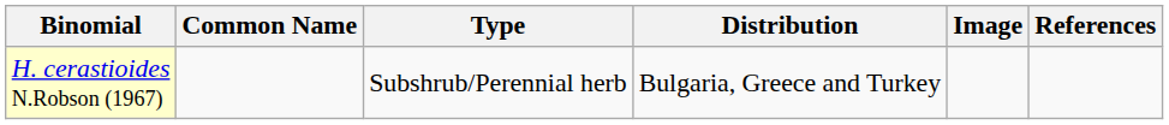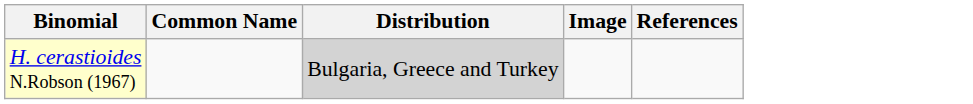 <table class="wikitable mw-collapsible ">
 <tr>
 <th>Binomial</th>
 <th>Common Name</th>
-<th>Type</th>
 <th>Distribution</th>
 <th>Image</th>
 <th>References</th>
 </tr>
 <tr>
 <td scope="row" style="background:#FFFFCC;"><em><a href='#'>H. cerastioides</a></em><br><small>N.Robson (1967)</small></td>
 <td></td>
-<td>Subshrub/Perennial herb</td>
-<td>Bulgaria, Greece and Turkey</td>
+<td style="background: lightgrey;">Bulgaria, Greece and Turkey</td>
 <td></td>
 <td></td>
 </tr>
 </table>
